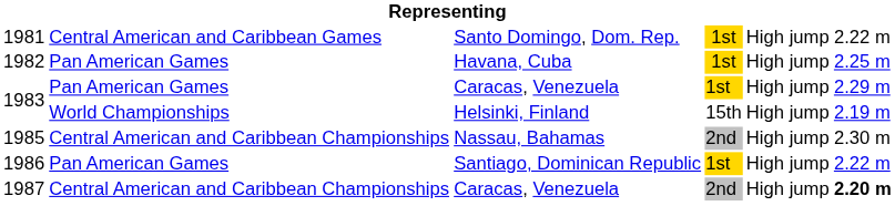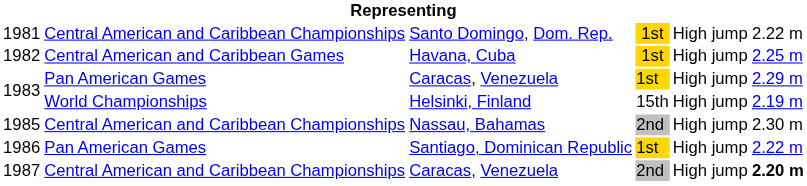 <table>
 <tr>
 <th colspan="6">Representing </th>
 </tr>
 <tr>
 <td>1981</td>
-<td><a href='#'>Central American and Caribbean Games</a></td>
+<td><a href='#'>Central American and Caribbean Championships</a></td>
 <td><a href='#'>Santo Domingo</a>, <a href='#'>Dom. Rep.</a></td>
 <td bgcolor="gold" align="center">1st</td>
 <td>High jump</td>
 <td>2.22 m</td>
 </tr>
 <tr>
 <td>1982</td>
-<td><a href='#'>Pan American Games</a></td>
+<td><a href='#'>Central American and Caribbean Games</a></td>
 <td><a href='#'>Havana, Cuba</a></td>
 <td bgcolor="gold" align="center">1st</td>
 <td>High jump</td>
 <td><a href='#'>2.25 m</a></td>
 </tr>
 <tr>
 <td rowspan=2>1983</td>
 <td><a href='#'>Pan American Games</a></td>
 <td><a href='#'>Caracas</a>, <a href='#'>Venezuela</a></td>
 <td bgcolor="gold">1st</td>
 <td>High jump</td>
 <td><a href='#'>2.29 m</a></td>
 </tr>
 <tr>
 <td><a href='#'>World Championships</a></td>
 <td><a href='#'>Helsinki, Finland</a></td>
 <td>15th</td>
 <td>High jump</td>
 <td><a href='#'>2.19 m</a></td>
 </tr>
 <tr>
 <td>1985</td>
 <td><a href='#'>Central American and Caribbean Championships</a></td>
 <td><a href='#'>Nassau, Bahamas</a></td>
 <td bgcolor="silver">2nd</td>
 <td>High jump</td>
 <td>2.30 m</td>
 </tr>
 <tr>
 <td>1986</td>
 <td><a href='#'>Pan American Games</a></td>
 <td><a href='#'>Santiago, Dominican Republic</a></td>
 <td bgcolor=gold>1st</td>
 <td>High jump</td>
 <td><a href='#'>2.22 m</a></td>
 </tr>
 <tr>
 <td>1987</td>
 <td><a href='#'>Central American and Caribbean Championships</a></td>
 <td><a href='#'>Caracas</a>, <a href='#'>Venezuela</a></td>
 <td bgcolor="silver">2nd</td>
 <td>High jump</td>
 <td><strong>2.20 m</strong></td>
 </tr>
 </table>
